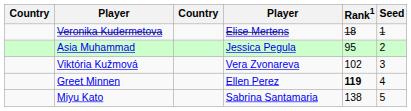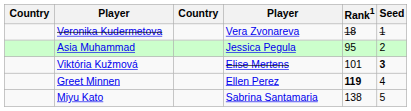 <table class="sortable wikitable">
 <tr>
 <th width="70">Country</th>
 <th width="175">Player</th>
 <th width="70">Country</th>
 <th width="175">Player</th>
 <th>Rank<sup>1</sup></th>
 <th>Seed</th>
 </tr>
 <tr>
 <td><s></s></td>
 <td><s><a href='#'>Veronika Kudermetova</a></s></td>
 <td><s></s></td>
-<td><s><a href='#'>Elise Mertens</a></s></td>
+<td><a href='#'>Vera Zvonareva</a></td>
 <td><s>18</s></td>
 <td><s>1</s></td>
 </tr>
 <tr style="background:#cfc;">
 <td></td>
 <td><a href='#'>Asia Muhammad</a></td>
 <td></td>
 <td><a href='#'>Jessica Pegula</a></td>
 <td>95</td>
 <td>2</td>
 </tr>
 <tr>
 <td></td>
 <td><a href='#'>Viktória Kužmová</a></td>
 <td></td>
-<td><a href='#'>Vera Zvonareva</a></td>
-<td>102</td>
-<td>3</td>
+<td><s><a href='#'>Elise Mertens</a></s></td>
+<td>101</td>
+<td><strong>3</strong></td>
 </tr>
 <tr>
 <td></td>
 <td><a href='#'>Greet Minnen</a></td>
 <td></td>
 <td><a href='#'>Ellen Perez</a></td>
 <td><strong>119</strong></td>
 <td>4</td>
 </tr>
 <tr>
 <td></td>
 <td><a href='#'>Miyu Kato</a></td>
 <td></td>
 <td><a href='#'>Sabrina Santamaria</a></td>
 <td>138</td>
 <td>5</td>
 </tr>
 </table>
